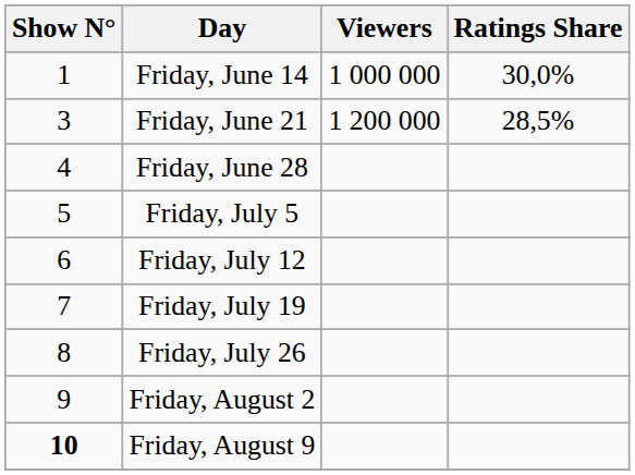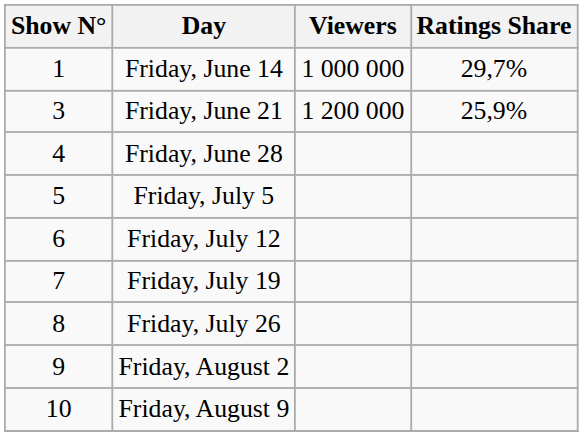 <table class="wikitable sortable centre" style="text-align:center;font-size:90%;">
 <tr>
 <th>Show N°</th>
 <th>Day</th>
 <th>Viewers</th>
 <th>Ratings Share</th>
 </tr>
 <tr>
 <td>1</td>
 <td>Friday, June 14</td>
 <td>1 000 000</td>
-<td>30,0%</td>
+<td>29,7%</td>
 </tr>
 <tr>
 <td>3</td>
 <td>Friday, June 21</td>
 <td>1 200 000</td>
-<td>28,5%</td>
+<td>25,9%</td>
 </tr>
 <tr>
 <td>4</td>
 <td>Friday, June 28</td>
 <td></td>
 <td></td>
 </tr>
 <tr>
 <td>5</td>
 <td>Friday, July 5</td>
 <td></td>
 <td></td>
 </tr>
 <tr>
 <td>6</td>
 <td>Friday, July 12</td>
 <td></td>
 <td></td>
 </tr>
 <tr>
 <td>7</td>
 <td>Friday, July 19</td>
 <td></td>
 <td></td>
 </tr>
 <tr>
 <td>8</td>
 <td>Friday, July 26</td>
 <td></td>
 <td></td>
 </tr>
 <tr>
 <td>9</td>
 <td>Friday, August 2</td>
 <td></td>
 <td></td>
 </tr>
 <tr>
-<td><strong>10</strong></td>
+<td>10</td>
 <td>Friday, August 9</td>
 <td></td>
 <td></td>
 </tr>
 <tr>
 </tr>
 </table>
